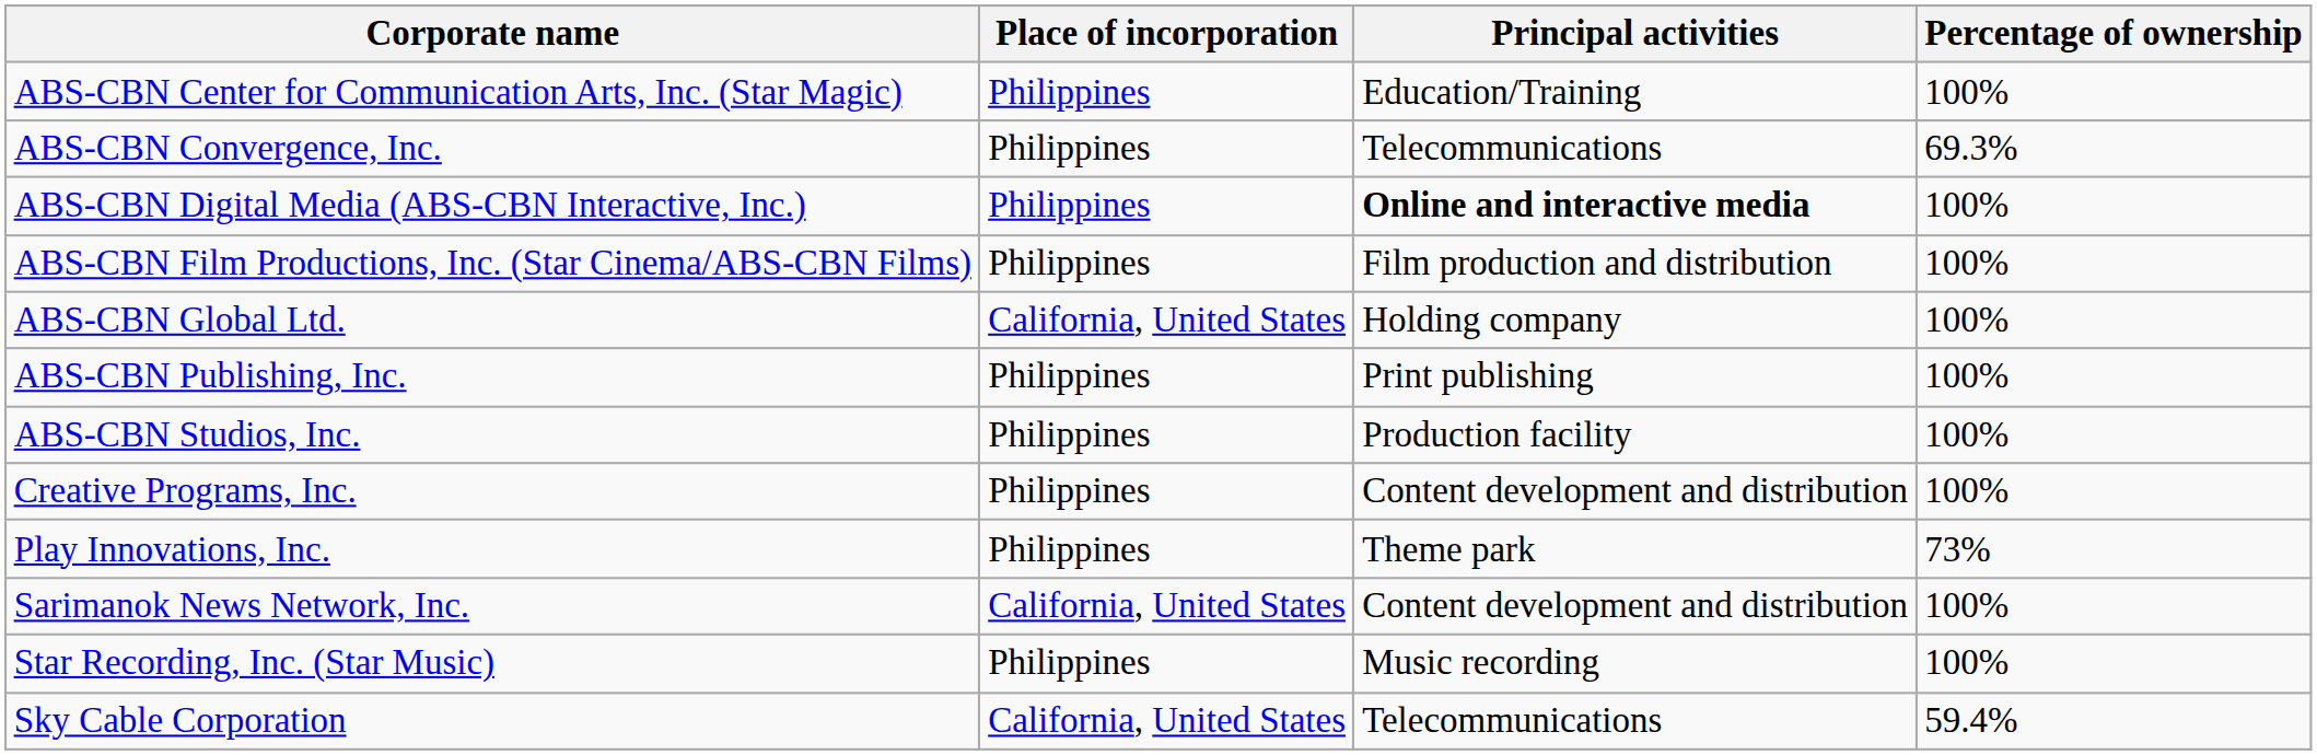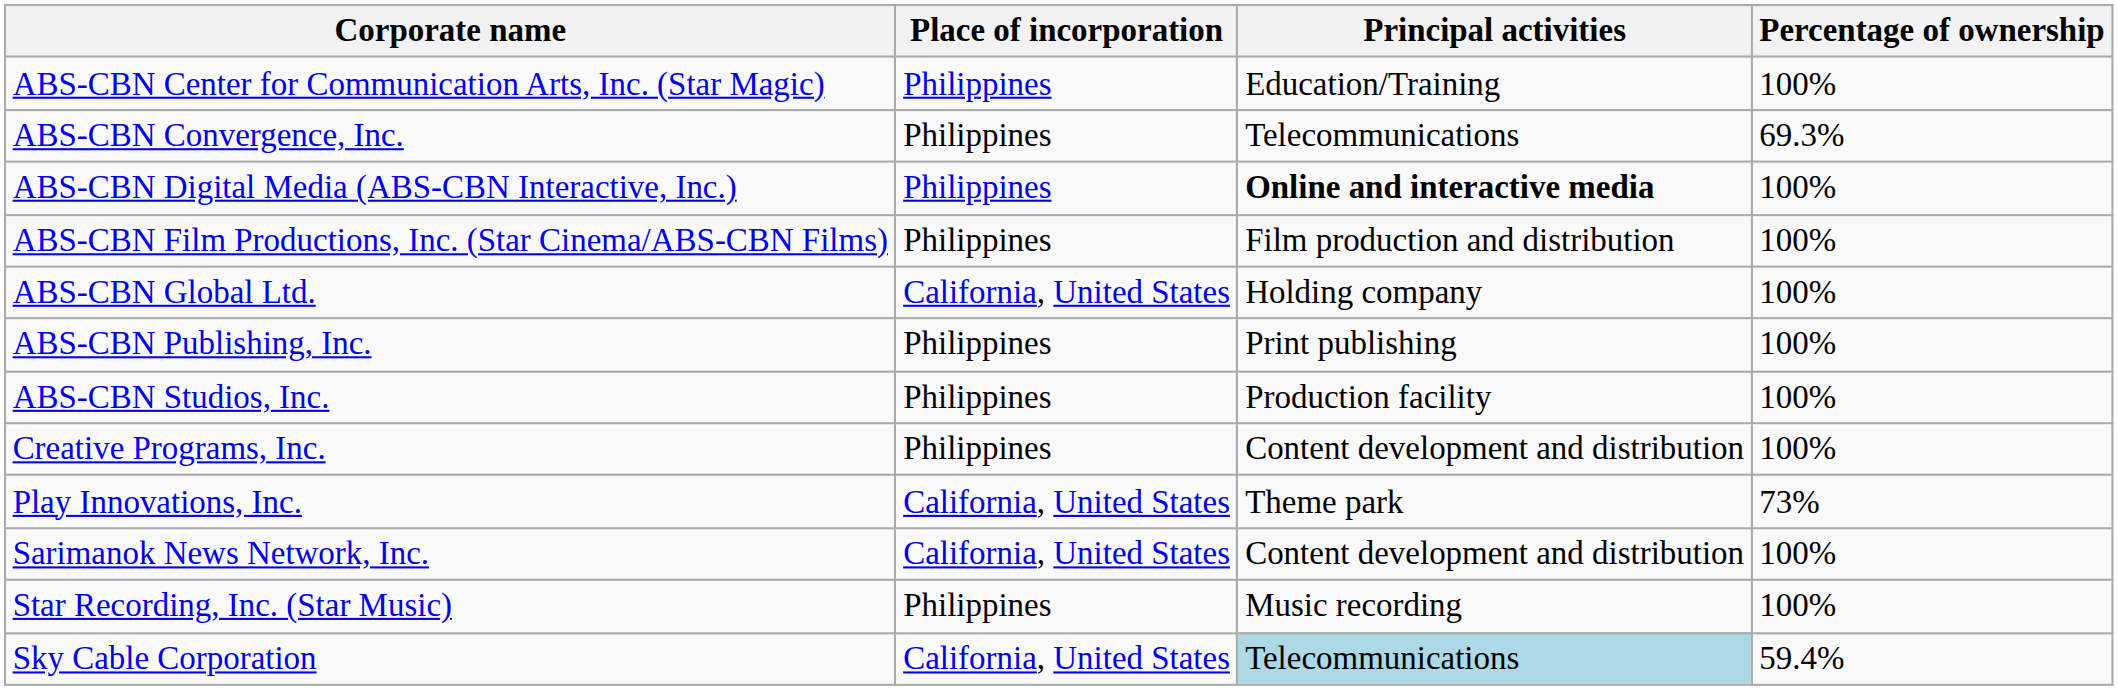 <table class="wikitable sortable">
 <tr>
 <th>Corporate name</th>
 <th>Place of incorporation</th>
 <th>Principal activities</th>
 <th>Percentage of ownership</th>
 </tr>
 <tr>
 <td><a href='#'>ABS-CBN Center for Communication Arts, Inc. (Star Magic)</a></td>
 <td><a href='#'>Philippines</a></td>
 <td>Education/Training</td>
 <td>100%</td>
 </tr>
 <tr>
 <td><a href='#'>ABS-CBN Convergence, Inc.</a></td>
 <td>Philippines</td>
 <td>Telecommunications</td>
 <td>69.3%</td>
 </tr>
 <tr>
 <td><a href='#'>ABS-CBN Digital Media (ABS-CBN Interactive, Inc.)</a></td>
 <td><a href='#'>Philippines</a></td>
 <td><strong>Online and interactive media</strong></td>
 <td>100%</td>
 </tr>
 <tr>
 <td><a href='#'>ABS-CBN Film Productions, Inc. (Star Cinema/ABS-CBN Films)</a></td>
 <td>Philippines</td>
 <td>Film production and distribution</td>
 <td>100%</td>
 </tr>
 <tr>
 <td><a href='#'>ABS-CBN Global Ltd.</a></td>
 <td><a href='#'>California</a>, <a href='#'>United States</a></td>
 <td>Holding company</td>
 <td>100%</td>
 </tr>
 <tr>
 <td><a href='#'>ABS-CBN Publishing, Inc.</a></td>
 <td>Philippines</td>
 <td>Print publishing</td>
 <td>100%</td>
 </tr>
 <tr>
 <td><a href='#'>ABS-CBN Studios, Inc.</a></td>
 <td>Philippines</td>
 <td>Production facility</td>
 <td>100%</td>
 </tr>
 <tr>
 <td><a href='#'>Creative Programs, Inc.</a></td>
 <td>Philippines</td>
 <td>Content development and distribution</td>
 <td>100%</td>
 </tr>
 <tr>
 <td><a href='#'>Play Innovations, Inc.</a></td>
-<td>Philippines</td>
+<td><a href='#'>California</a>, <a href='#'>United States</a></td>
 <td>Theme park</td>
 <td>73%</td>
 </tr>
 <tr>
 <td><a href='#'>Sarimanok News Network, Inc.</a></td>
 <td><a href='#'>California</a>, <a href='#'>United States</a></td>
 <td>Content development and distribution</td>
 <td>100%</td>
 </tr>
 <tr>
 <td><a href='#'>Star Recording, Inc. (Star Music)</a></td>
 <td>Philippines</td>
 <td>Music recording</td>
 <td>100%</td>
 </tr>
 <tr>
 <td><a href='#'>Sky Cable Corporation</a></td>
 <td><a href='#'>California</a>, <a href='#'>United States</a></td>
-<td>Telecommunications</td>
+<td style="background: lightblue;">Telecommunications</td>
 <td>59.4%</td>
 </tr>
 </table>
